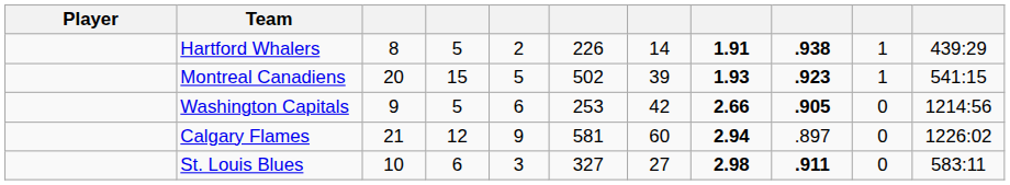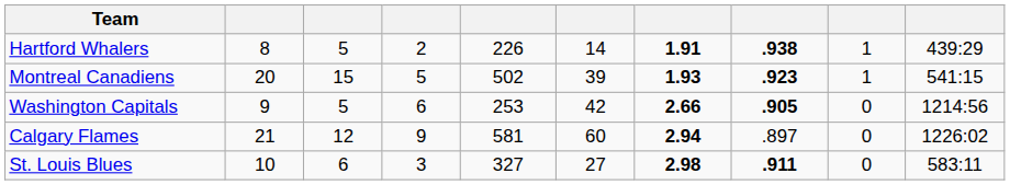 <table style="padding:3px; border-spacing:0; text-align:center;" class="wikitable sortable">
 <tr>
-<th style="width:12em">Player</th>
 <th style="width:12em">Team</th>
 <th style="width:4em"></th>
 <th style="width:4em"></th>
 <th style="width:4em"></th>
 <th style="width:5em"></th>
 <th style="width:4em"></th>
 <th style="width:5em"></th>
 <th style="width:5em"></th>
 <th style="width:4em"></th>
 <th style="width:5em"></th>
 </tr>
 <tr>
-<td align=left></td>
 <td align=left><a href='#'>Hartford Whalers</a></td>
 <td>8</td>
 <td>5</td>
 <td>2</td>
 <td>226</td>
 <td>14</td>
 <td><strong>1.91</strong></td>
 <td><strong>.938</strong></td>
 <td>1</td>
 <td> 439:29</td>
 </tr>
 <tr>
-<td align=left></td>
 <td align=left><a href='#'>Montreal Canadiens</a></td>
 <td>20</td>
 <td>15</td>
 <td>5</td>
 <td>502</td>
 <td>39</td>
 <td><strong>1.93</strong></td>
 <td><strong>.923</strong></td>
 <td>1</td>
 <td> 541:15</td>
 </tr>
 <tr>
-<td align=left></td>
 <td align=left><a href='#'>Washington Capitals</a></td>
 <td>9</td>
 <td>5</td>
 <td>6</td>
 <td>253</td>
 <td>42</td>
 <td><strong>2.66</strong></td>
 <td><strong>.905</strong></td>
 <td>0</td>
 <td> 1214:56</td>
 </tr>
 <tr>
-<td align=left></td>
 <td align=left><a href='#'>Calgary Flames</a></td>
 <td>21</td>
 <td>12</td>
 <td>9</td>
 <td>581</td>
 <td>60</td>
 <td><strong>2.94</strong></td>
 <td>.897</td>
 <td>0</td>
 <td> 1226:02</td>
 </tr>
 <tr>
-<td align=left></td>
 <td align=left><a href='#'>St. Louis Blues</a></td>
 <td>10</td>
 <td>6</td>
 <td>3</td>
 <td>327</td>
 <td>27</td>
 <td><strong>2.98</strong></td>
 <td><strong>.911</strong></td>
 <td>0</td>
 <td> 583:11</td>
 </tr>
 </table>
